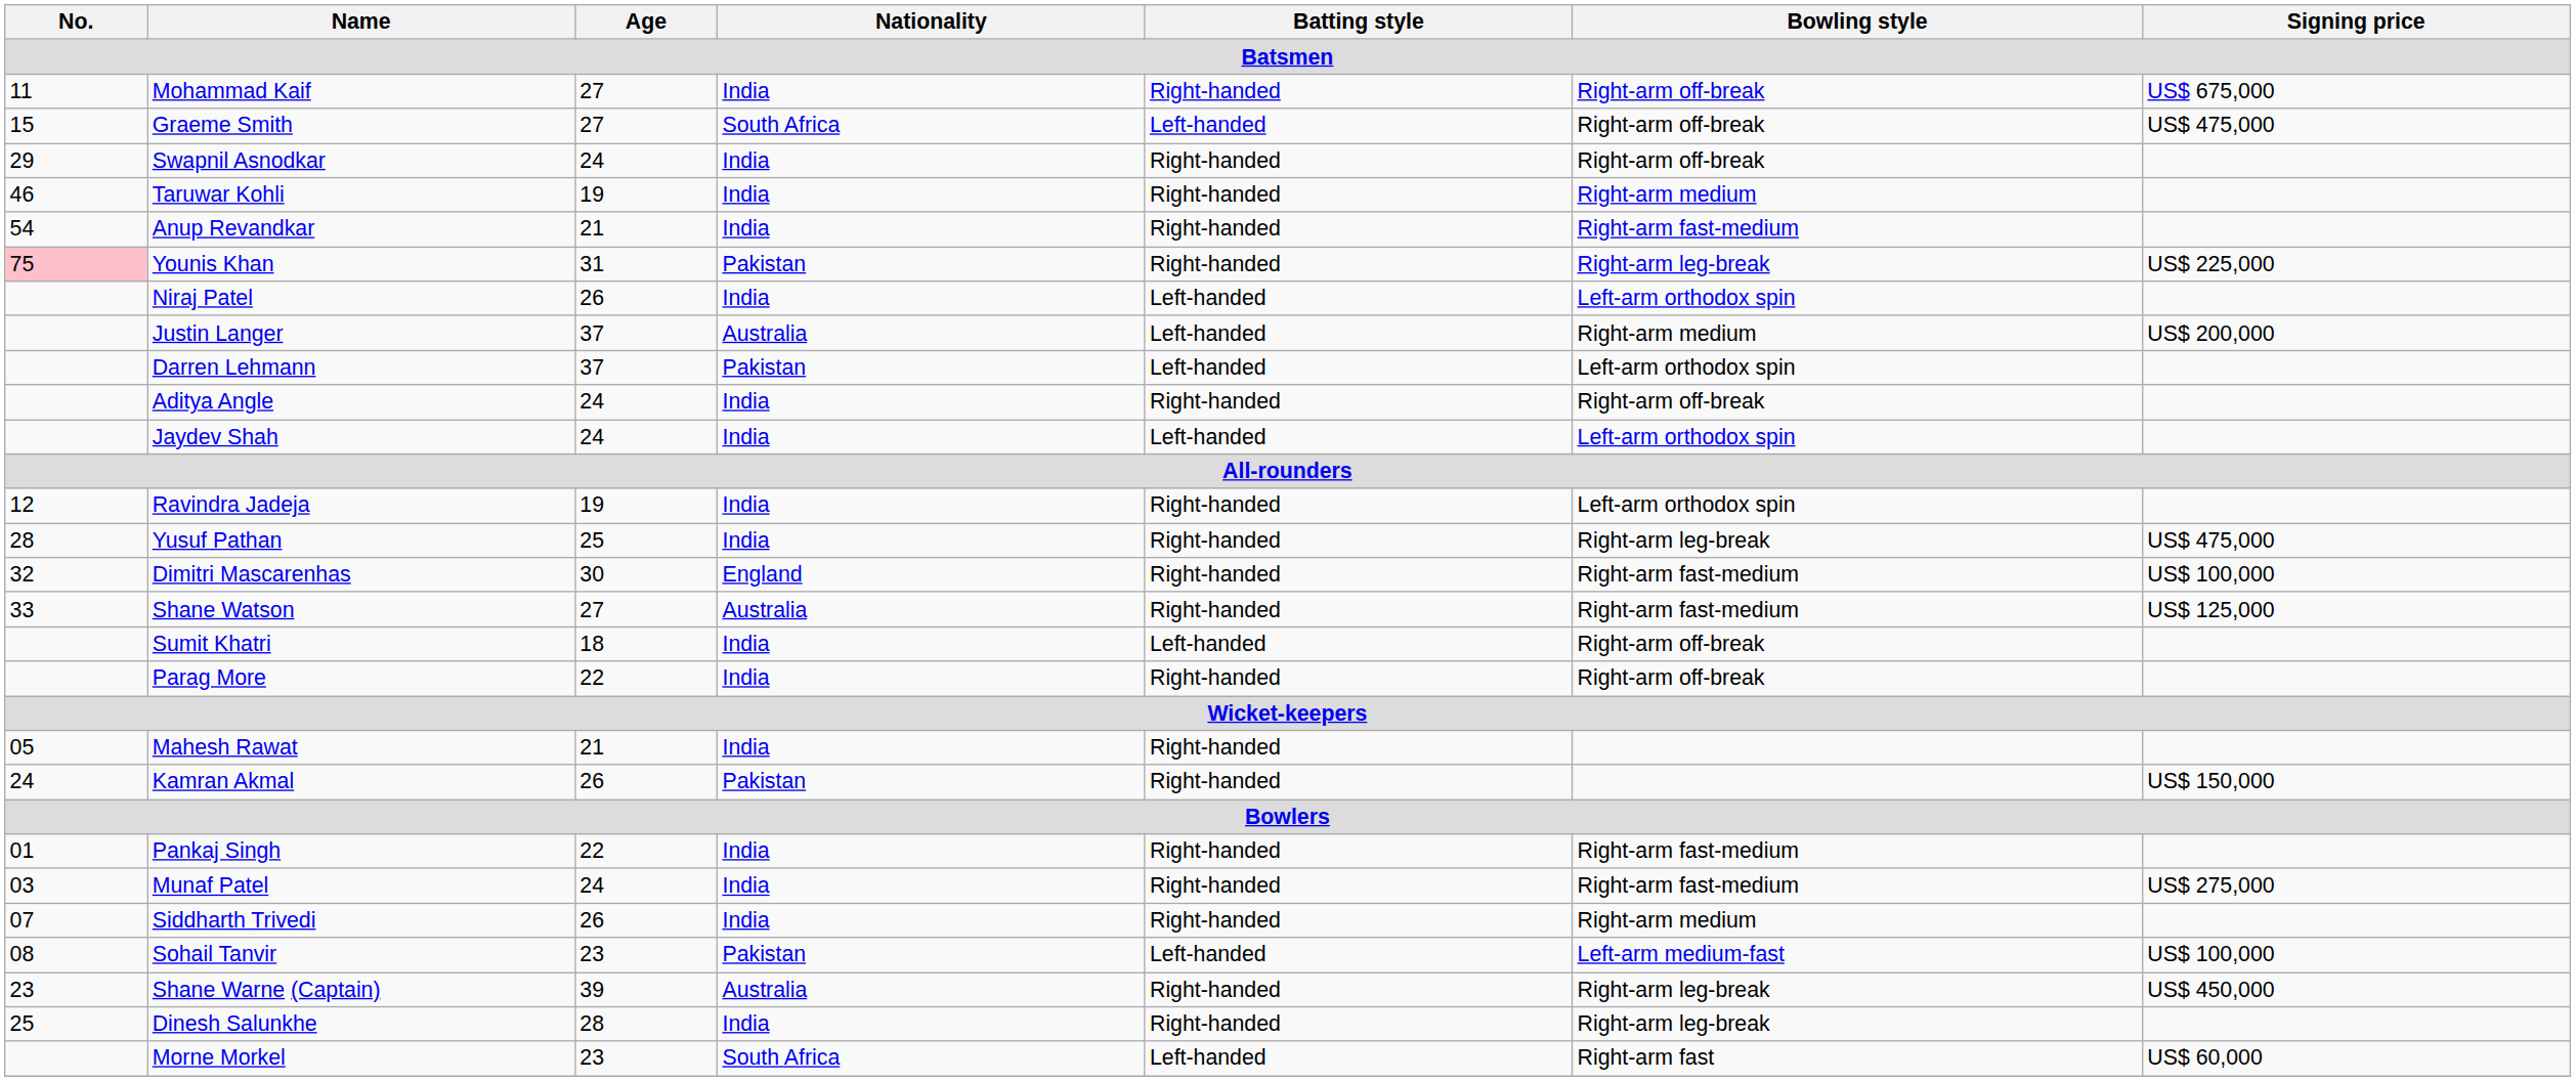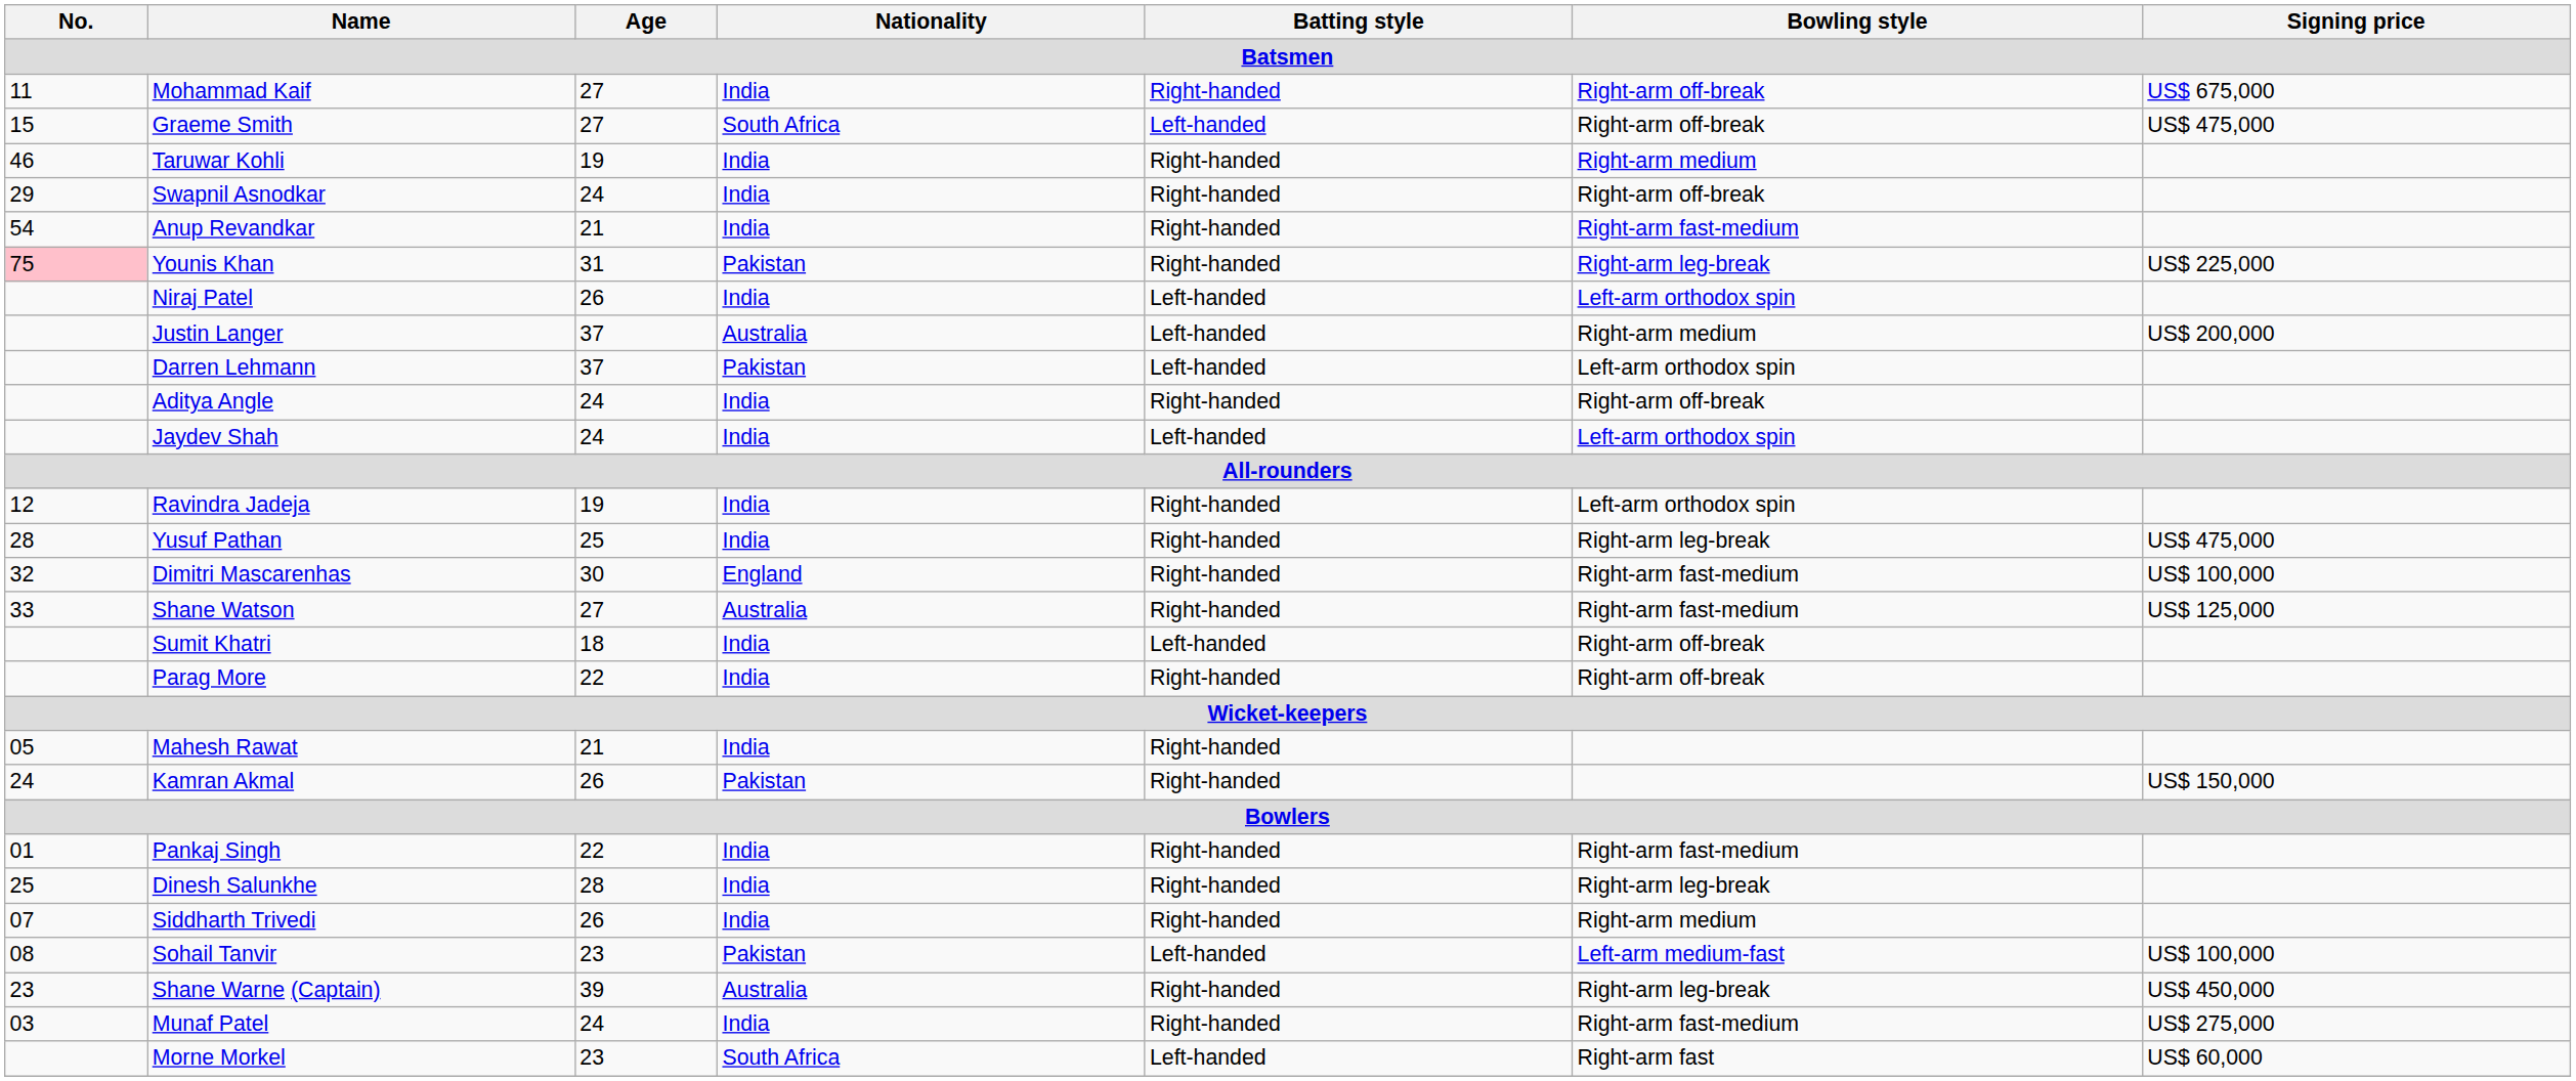 <table class="wikitable" style="width:95%">
 <tr>
 <th width=5%>No.</th>
 <th width=15%>Name</th>
 <th width=5%>Age</th>
 <th width=15%>Nationality</th>
 <th width=15%>Batting style</th>
 <th width=20%>Bowling style</th>
 <th width=15%>Signing price</th>
 </tr>
 <tr>
 <th colspan="7" style="background: #DCDCDC" align=center><a href='#'>Batsmen</a></th>
 </tr>
 <tr>
 <td>11</td>
 <td><a href='#'>Mohammad Kaif</a></td>
 <td>27</td>
 <td> <a href='#'>India</a></td>
 <td><a href='#'>Right-handed</a></td>
 <td><a href='#'>Right-arm off-break</a></td>
 <td><a href='#'>US$</a> 675,000</td>
 </tr>
 <tr>
 <td>15</td>
 <td><a href='#'>Graeme Smith</a></td>
 <td>27</td>
 <td> <a href='#'>South Africa</a></td>
 <td><a href='#'>Left-handed</a></td>
 <td>Right-arm off-break</td>
 <td>US$ 475,000</td>
 </tr>
 <tr>
+<td>46</td>
+<td><a href='#'>Taruwar Kohli</a></td>
+<td>19</td>
+<td> <a href='#'>India</a></td>
+<td>Right-handed</td>
+<td><a href='#'>Right-arm medium</a></td>
+<td></td>
+</tr>
+<tr>
 <td>29</td>
 <td><a href='#'>Swapnil Asnodkar</a></td>
 <td>24</td>
 <td> <a href='#'>India</a></td>
 <td>Right-handed</td>
 <td>Right-arm off-break</td>
-<td></td>
-</tr>
-<tr>
-<td>46</td>
-<td><a href='#'>Taruwar Kohli</a></td>
-<td>19</td>
-<td> <a href='#'>India</a></td>
-<td>Right-handed</td>
-<td><a href='#'>Right-arm medium</a></td>
 <td></td>
 </tr>
 <tr>
 <td>54</td>
 <td><a href='#'>Anup Revandkar</a></td>
 <td>21</td>
 <td> <a href='#'>India</a></td>
 <td>Right-handed</td>
 <td><a href='#'>Right-arm fast-medium</a></td>
 <td></td>
 </tr>
 <tr>
 <td style="background: pink;">75</td>
 <td><a href='#'>Younis Khan</a></td>
 <td>31</td>
 <td> <a href='#'>Pakistan</a></td>
 <td>Right-handed</td>
 <td><a href='#'>Right-arm leg-break</a></td>
 <td>US$ 225,000</td>
 </tr>
 <tr>
 <td></td>
 <td><a href='#'>Niraj Patel</a></td>
 <td>26</td>
 <td> <a href='#'>India</a></td>
 <td>Left-handed</td>
 <td><a href='#'>Left-arm orthodox spin</a></td>
 <td></td>
 </tr>
 <tr>
 <td></td>
 <td><a href='#'>Justin Langer</a></td>
 <td>37</td>
 <td> <a href='#'>Australia</a></td>
 <td>Left-handed</td>
 <td>Right-arm medium</td>
 <td>US$ 200,000</td>
 </tr>
 <tr>
 <td></td>
 <td><a href='#'>Darren Lehmann</a></td>
 <td>37</td>
 <td> <a href='#'>Pakistan</a></td>
 <td>Left-handed</td>
 <td>Left-arm orthodox spin</td>
 <td></td>
 </tr>
 <tr>
 <td></td>
 <td><a href='#'>Aditya Angle</a></td>
 <td>24</td>
 <td> <a href='#'>India</a></td>
 <td>Right-handed</td>
 <td>Right-arm off-break</td>
 <td></td>
 </tr>
 <tr>
 <td></td>
 <td><a href='#'>Jaydev Shah</a></td>
 <td>24</td>
 <td> <a href='#'>India</a></td>
 <td>Left-handed</td>
 <td><a href='#'>Left-arm orthodox spin</a></td>
 <td></td>
 </tr>
 <tr>
 <th colspan="7" style="background: #DCDCDC" align=center><a href='#'>All-rounders</a></th>
 </tr>
 <tr>
 <td>12</td>
 <td><a href='#'>Ravindra Jadeja</a></td>
 <td>19</td>
 <td> <a href='#'>India</a></td>
 <td>Right-handed</td>
 <td>Left-arm orthodox spin</td>
 <td></td>
 </tr>
 <tr>
 <td>28</td>
 <td><a href='#'>Yusuf Pathan</a></td>
 <td>25</td>
 <td> <a href='#'>India</a></td>
 <td>Right-handed</td>
 <td>Right-arm leg-break</td>
 <td>US$ 475,000</td>
 </tr>
 <tr>
 <td>32</td>
 <td><a href='#'>Dimitri Mascarenhas</a></td>
 <td>30</td>
 <td> <a href='#'>England</a></td>
 <td>Right-handed</td>
 <td>Right-arm fast-medium</td>
 <td>US$ 100,000</td>
 </tr>
 <tr>
 <td>33</td>
 <td><a href='#'>Shane Watson</a></td>
 <td>27</td>
 <td> <a href='#'>Australia</a></td>
 <td>Right-handed</td>
 <td>Right-arm fast-medium</td>
 <td>US$ 125,000</td>
 </tr>
 <tr>
 <td></td>
 <td><a href='#'>Sumit Khatri</a></td>
 <td>18</td>
 <td> <a href='#'>India</a></td>
 <td>Left-handed</td>
 <td>Right-arm off-break</td>
 <td></td>
 </tr>
 <tr>
 <td></td>
 <td><a href='#'>Parag More</a></td>
 <td>22</td>
 <td> <a href='#'>India</a></td>
 <td>Right-handed</td>
 <td>Right-arm off-break</td>
 <td></td>
 </tr>
 <tr>
 <th colspan="7" style="background: #DCDCDC" align=center><a href='#'>Wicket-keepers</a></th>
 </tr>
 <tr>
 <td>05</td>
 <td><a href='#'>Mahesh Rawat</a></td>
 <td>21</td>
 <td> <a href='#'>India</a></td>
 <td>Right-handed</td>
 <td></td>
 <td></td>
 </tr>
 <tr>
 <td>24</td>
 <td><a href='#'>Kamran Akmal</a></td>
 <td>26</td>
 <td> <a href='#'>Pakistan</a></td>
 <td>Right-handed</td>
 <td></td>
 <td>US$ 150,000</td>
 </tr>
 <tr>
 <th colspan="7" style="background: #DCDCDC" align=center><a href='#'>Bowlers</a></th>
 </tr>
 <tr>
 <td>01</td>
 <td><a href='#'>Pankaj Singh</a></td>
 <td>22</td>
 <td> <a href='#'>India</a></td>
 <td>Right-handed</td>
 <td>Right-arm fast-medium</td>
 <td></td>
 </tr>
 <tr>
-<td>03</td>
-<td><a href='#'>Munaf Patel</a></td>
-<td>24</td>
+<td>25</td>
+<td><a href='#'>Dinesh Salunkhe</a></td>
+<td>28</td>
 <td> <a href='#'>India</a></td>
 <td>Right-handed</td>
-<td>Right-arm fast-medium</td>
-<td>US$ 275,000</td>
+<td>Right-arm leg-break</td>
+<td></td>
 </tr>
 <tr>
 <td>07</td>
 <td><a href='#'>Siddharth Trivedi</a></td>
 <td>26</td>
 <td> <a href='#'>India</a></td>
 <td>Right-handed</td>
 <td>Right-arm medium</td>
 <td></td>
 </tr>
 <tr>
 <td>08</td>
 <td><a href='#'>Sohail Tanvir</a></td>
 <td>23</td>
 <td> <a href='#'>Pakistan</a></td>
 <td>Left-handed</td>
 <td><a href='#'>Left-arm medium-fast</a></td>
 <td>US$ 100,000</td>
 </tr>
 <tr>
 <td>23</td>
 <td><a href='#'>Shane Warne</a> <a href='#'>(Captain)</a></td>
 <td>39</td>
 <td> <a href='#'>Australia</a></td>
 <td>Right-handed</td>
 <td>Right-arm leg-break</td>
 <td>US$ 450,000</td>
 </tr>
 <tr>
-<td>25</td>
-<td><a href='#'>Dinesh Salunkhe</a></td>
-<td>28</td>
+<td>03</td>
+<td><a href='#'>Munaf Patel</a></td>
+<td>24</td>
 <td> <a href='#'>India</a></td>
 <td>Right-handed</td>
-<td>Right-arm leg-break</td>
-<td></td>
+<td>Right-arm fast-medium</td>
+<td>US$ 275,000</td>
 </tr>
 <tr>
 <td></td>
 <td><a href='#'>Morne Morkel</a></td>
 <td>23</td>
 <td> <a href='#'>South Africa</a></td>
 <td>Left-handed</td>
 <td>Right-arm fast</td>
 <td>US$ 60,000</td>
 </tr>
 <tr>
 </tr>
 <tr>
 </tr>
 </table>
